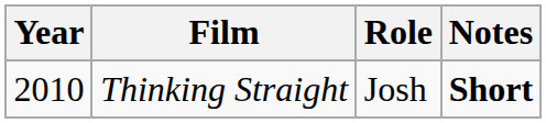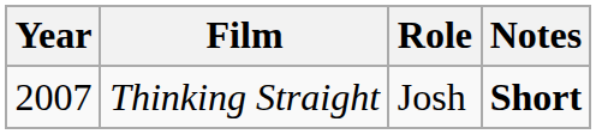 <table class="wikitable sortable">
 <tr>
 <th>Year</th>
 <th>Film</th>
 <th>Role</th>
 <th>Notes</th>
 </tr>
 <tr>
-<td>2010</td>
+<td>2007</td>
 <td><em>Thinking Straight</em></td>
 <td>Josh</td>
 <td><strong>Short</strong></td>
 </tr>
 </table>
